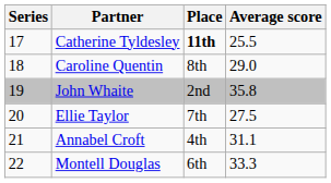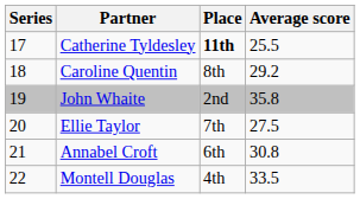 <table class="wikitable">
 <tr>
 <th>Series</th>
 <th>Partner</th>
 <th>Place</th>
 <th>Average score</th>
 </tr>
 <tr>
 <td>17</td>
 <td><a href='#'>Catherine Tyldesley</a></td>
 <td><strong>11th</strong></td>
 <td>25.5</td>
 </tr>
 <tr>
 <td>18</td>
 <td><a href='#'>Caroline Quentin</a></td>
 <td>8th</td>
-<td>29.0</td>
+<td>29.2</td>
 </tr>
 <tr bgcolor="silver">
 <td>19</td>
 <td><a href='#'>John Whaite</a></td>
 <td>2nd</td>
 <td>35.8</td>
 </tr>
 <tr>
 <td>20</td>
 <td><a href='#'>Ellie Taylor</a></td>
 <td>7th</td>
 <td>27.5</td>
 </tr>
 <tr>
 <td>21</td>
 <td><a href='#'>Annabel Croft</a></td>
-<td>4th</td>
-<td>31.1</td>
+<td>6th</td>
+<td>30.8</td>
 </tr>
 <tr>
 <td>22</td>
 <td><a href='#'>Montell Douglas</a></td>
-<td>6th</td>
-<td>33.3</td>
+<td>4th</td>
+<td>33.5</td>
 </tr>
 </table>
